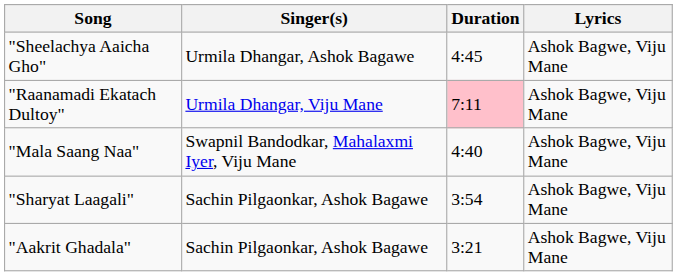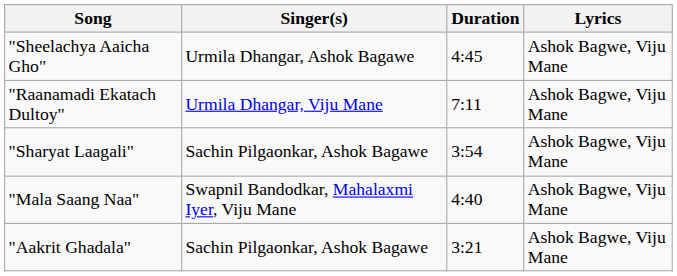 <table class="wikitable">
 <tr style="background:#ccc; text-align:center;">
 <th>Song</th>
 <th>Singer(s)</th>
 <th>Duration</th>
 <th>Lyrics</th>
 </tr>
 <tr>
 <td>"Sheelachya Aaicha Gho"</td>
 <td>Urmila Dhangar, Ashok Bagawe</td>
 <td>4:45</td>
 <td>Ashok Bagwe, Viju Mane</td>
 </tr>
 <tr>
 <td>"Raanamadi Ekatach Dultoy"</td>
 <td><a href='#'>Urmila Dhangar, Viju Mane</a></td>
-<td style="background: pink;">7:11</td>
+<td>7:11</td>
+<td>Ashok Bagwe, Viju Mane</td>
+</tr>
+<tr>
+<td>"Sharyat Laagali"</td>
+<td>Sachin Pilgaonkar, Ashok Bagawe</td>
+<td>3:54</td>
 <td>Ashok Bagwe, Viju Mane</td>
 </tr>
 <tr>
 <td>"Mala Saang Naa"</td>
 <td>Swapnil Bandodkar, <a href='#'>Mahalaxmi Iyer</a>, Viju Mane</td>
 <td>4:40</td>
 <td>Ashok Bagwe, Viju Mane</td>
 </tr>
 <tr>
-<td>"Sharyat Laagali"</td>
-<td>Sachin Pilgaonkar, Ashok Bagawe</td>
-<td>3:54</td>
-<td>Ashok Bagwe, Viju Mane</td>
-</tr>
-<tr>
 <td>"Aakrit Ghadala"</td>
 <td>Sachin Pilgaonkar, Ashok Bagawe</td>
 <td>3:21</td>
 <td>Ashok Bagwe, Viju Mane</td>
 </tr>
 </table>
